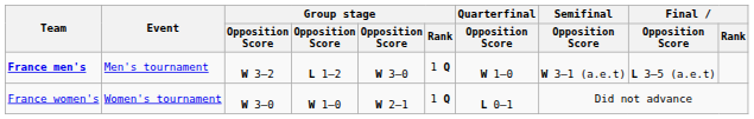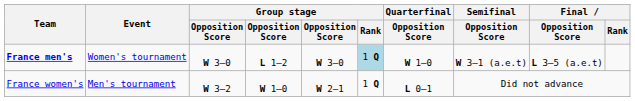 <table class="wikitable" style="font-size:90%">
 <tr>
 <th rowspan=2>Team</th>
 <th rowspan=2>Event</th>
 <th colspan=4>Group stage</th>
 <th>Quarterfinal</th>
 <th>Semifinal</th>
 <th colspan=2>Final / </th>
 </tr>
 <tr style="font-size:95%">
 <th>Opposition<br>Score</th>
 <th>Opposition<br>Score</th>
 <th>Opposition<br>Score</th>
 <th>Rank</th>
 <th>Opposition<br>Score</th>
 <th>Opposition<br>Score</th>
 <th>Opposition<br>Score</th>
 <th>Rank</th>
 </tr>
 <tr align=center>
 <td align=left><strong><a href='#'>France men's</a></strong></td>
-<td align=left><a href='#'>Men's tournament</a></td>
-<td><br><strong>W</strong> 3–2</td>
+<td align=left><a href='#'>Women's tournament</a></td>
+<td><br><strong>W</strong> 3–0</td>
 <td><br><strong>L</strong> 1–2</td>
 <td><br><strong>W</strong> 3–0</td>
-<td>1 <strong>Q</strong></td>
+<td style="background: lightblue;">1 <strong>Q</strong></td>
 <td><br><strong>W</strong> 1–0</td>
 <td><br><strong>W</strong> 3–1 (a.e.t)</td>
 <td><br><strong>L</strong> 3–5 (a.e.t)</td>
 <td></td>
 </tr>
 <tr align=center>
 <td align=left><a href='#'>France women's</a></td>
-<td align=left><a href='#'>Women's tournament</a></td>
-<td><br><strong>W</strong> 3–0</td>
+<td align=left><a href='#'>Men's tournament</a></td>
+<td><br><strong>W</strong> 3–2</td>
 <td><br><strong>W</strong> 1–0</td>
 <td><br><strong>W</strong> 2–1</td>
 <td>1 <strong>Q</strong></td>
 <td><br><strong>L</strong> 0–1</td>
 <td colspan=3>Did not advance</td>
 </tr>
 </table>
